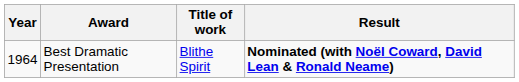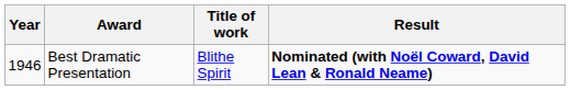 <table class="wikitable sortable">
 <tr>
 <th>Year</th>
 <th>Award</th>
 <th>Title of work</th>
 <th>Result</th>
 </tr>
 <tr>
-<td>1964</td>
+<td>1946</td>
 <td>Best Dramatic Presentation</td>
 <td><a href='#'>Blithe Spirit</a></td>
 <td><strong>Nominated (with <a href='#'>Noël Coward</a>, <a href='#'>David Lean</a> & <a href='#'>Ronald Neame</a>)</strong></td>
 </tr>
 </table>
